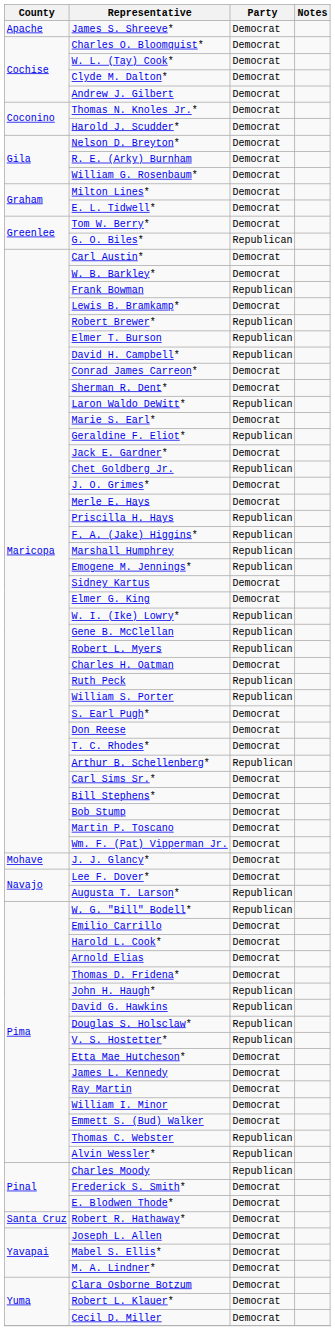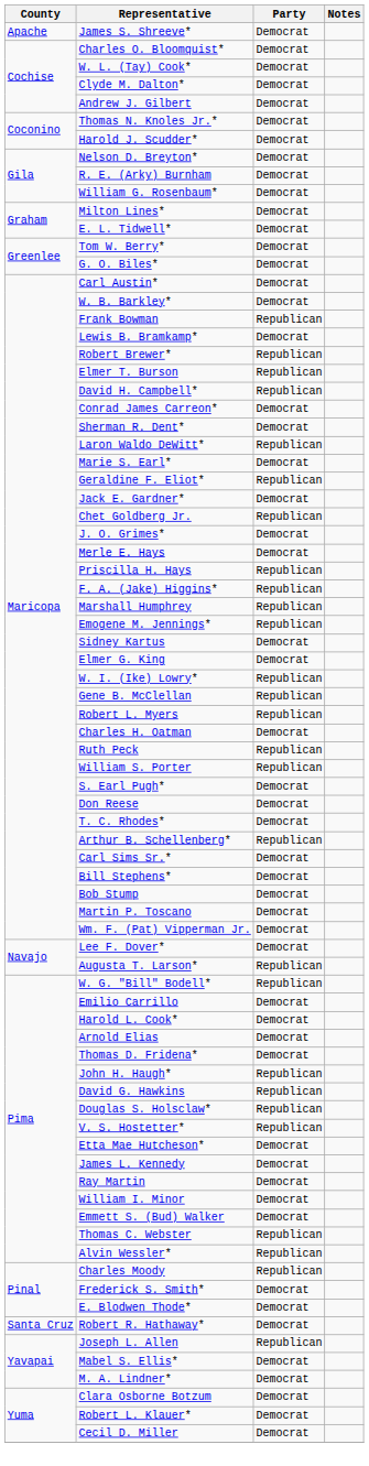 <table class="wikitable">
 <tr>
 <th>County</th>
 <th>Representative</th>
 <th>Party</th>
 <th>Notes</th>
 </tr>
 <tr>
 <td><a href='#'>Apache</a></td>
 <td><a href='#'>James S. Shreeve</a>*</td>
 <td>Democrat</td>
 <td></td>
 </tr>
 <tr>
 <td rowspan="4"><a href='#'>Cochise</a></td>
 <td><a href='#'>Charles O. Bloomquist</a>*</td>
 <td>Democrat</td>
 <td></td>
 </tr>
 <tr>
 <td><a href='#'>W. L. (Tay) Cook</a>*</td>
 <td>Democrat</td>
 <td></td>
 </tr>
 <tr>
 <td><a href='#'>Clyde M. Dalton</a>*</td>
 <td>Democrat</td>
 <td></td>
 </tr>
 <tr>
 <td><a href='#'>Andrew J. Gilbert</a></td>
 <td>Democrat</td>
 <td></td>
 </tr>
 <tr>
 <td rowspan="2"><a href='#'>Coconino</a></td>
 <td><a href='#'>Thomas N. Knoles Jr.</a>*</td>
 <td>Democrat</td>
 <td></td>
 </tr>
 <tr>
 <td><a href='#'>Harold J. Scudder</a>*</td>
 <td>Democrat</td>
 <td></td>
 </tr>
 <tr>
 <td rowspan="3"><a href='#'>Gila</a></td>
 <td><a href='#'>Nelson D. Breyton</a>*</td>
 <td>Democrat</td>
 <td></td>
 </tr>
 <tr>
 <td><a href='#'>R. E. (Arky) Burnham</a></td>
 <td>Democrat</td>
 <td></td>
 </tr>
 <tr>
 <td><a href='#'>William G. Rosenbaum</a>*</td>
 <td>Democrat</td>
 <td></td>
 </tr>
 <tr>
 <td rowspan="2"><a href='#'>Graham</a></td>
 <td><a href='#'>Milton Lines</a>*</td>
 <td>Democrat</td>
 <td></td>
 </tr>
 <tr>
 <td><a href='#'>E. L. Tidwell</a>*</td>
 <td>Democrat</td>
 <td></td>
 </tr>
 <tr>
 <td rowspan="2"><a href='#'>Greenlee</a></td>
 <td><a href='#'>Tom W. Berry</a>*</td>
 <td>Democrat</td>
 <td></td>
 </tr>
 <tr>
 <td><a href='#'>G. O. Biles</a>*</td>
-<td>Republican</td>
+<td>Democrat</td>
 <td></td>
 </tr>
 <tr>
 <td rowspan="37"><a href='#'>Maricopa</a></td>
 <td><a href='#'>Carl Austin</a>*</td>
 <td>Democrat</td>
 <td></td>
 </tr>
 <tr>
 <td><a href='#'>W. B. Barkley</a>*</td>
 <td>Democrat</td>
 <td></td>
 </tr>
 <tr>
 <td><a href='#'>Frank Bowman</a></td>
 <td>Republican</td>
 <td></td>
 </tr>
 <tr>
 <td><a href='#'>Lewis B. Bramkamp</a>*</td>
 <td>Democrat</td>
 <td></td>
 </tr>
 <tr>
 <td><a href='#'>Robert Brewer</a>*</td>
 <td>Republican</td>
 <td></td>
 </tr>
 <tr>
 <td><a href='#'>Elmer T. Burson</a></td>
 <td>Republican</td>
 <td></td>
 </tr>
 <tr>
 <td><a href='#'>David H. Campbell</a>*</td>
 <td>Republican</td>
 <td></td>
 </tr>
 <tr>
 <td><a href='#'>Conrad James Carreon</a>*</td>
 <td>Democrat</td>
 <td></td>
 </tr>
 <tr>
 <td><a href='#'>Sherman R. Dent</a>*</td>
 <td>Democrat</td>
 <td></td>
 </tr>
 <tr>
 <td><a href='#'>Laron Waldo DeWitt</a>*</td>
 <td>Republican</td>
 <td></td>
 </tr>
 <tr>
 <td><a href='#'>Marie S. Earl</a>*</td>
 <td>Democrat</td>
 <td></td>
 </tr>
 <tr>
 <td><a href='#'>Geraldine F. Eliot</a>*</td>
 <td>Republican</td>
 <td></td>
 </tr>
 <tr>
 <td><a href='#'>Jack E. Gardner</a>*</td>
 <td>Democrat</td>
 <td></td>
 </tr>
 <tr>
 <td><a href='#'>Chet Goldberg Jr.</a></td>
 <td>Republican</td>
 <td></td>
 </tr>
 <tr>
 <td><a href='#'>J. O. Grimes</a>*</td>
 <td>Democrat</td>
 <td></td>
 </tr>
 <tr>
 <td><a href='#'>Merle E. Hays</a></td>
 <td>Democrat</td>
 <td></td>
 </tr>
 <tr>
 <td><a href='#'>Priscilla H. Hays</a></td>
 <td>Republican</td>
 <td></td>
 </tr>
 <tr>
 <td><a href='#'>F. A. (Jake) Higgins</a>*</td>
 <td>Republican</td>
 <td></td>
 </tr>
 <tr>
 <td><a href='#'>Marshall Humphrey</a></td>
 <td>Republican</td>
 <td></td>
 </tr>
 <tr>
 <td><a href='#'>Emogene M. Jennings</a>*</td>
 <td>Republican</td>
 <td></td>
 </tr>
 <tr>
 <td><a href='#'>Sidney Kartus</a></td>
 <td>Democrat</td>
 <td></td>
 </tr>
 <tr>
 <td><a href='#'>Elmer G. King</a></td>
 <td>Democrat</td>
 <td></td>
 </tr>
 <tr>
 <td><a href='#'>W. I. (Ike) Lowry</a>*</td>
 <td>Republican</td>
 <td></td>
 </tr>
 <tr>
 <td><a href='#'>Gene B. McClellan</a></td>
 <td>Republican</td>
 <td></td>
 </tr>
 <tr>
 <td><a href='#'>Robert L. Myers</a></td>
 <td>Republican</td>
 <td></td>
 </tr>
 <tr>
 <td><a href='#'>Charles H. Oatman</a></td>
 <td>Democrat</td>
 <td></td>
 </tr>
 <tr>
 <td><a href='#'>Ruth Peck</a></td>
 <td>Republican</td>
 <td></td>
 </tr>
 <tr>
 <td><a href='#'>William S. Porter</a></td>
 <td>Republican</td>
 <td></td>
 </tr>
 <tr>
 <td><a href='#'>S. Earl Pugh</a>*</td>
 <td>Democrat</td>
 <td></td>
 </tr>
 <tr>
 <td><a href='#'>Don Reese</a></td>
 <td>Democrat</td>
 <td></td>
 </tr>
 <tr>
 <td><a href='#'>T. C. Rhodes</a>*</td>
 <td>Democrat</td>
 <td></td>
 </tr>
 <tr>
 <td><a href='#'>Arthur B. Schellenberg</a>*</td>
 <td>Republican</td>
 <td></td>
 </tr>
 <tr>
 <td><a href='#'>Carl Sims Sr.</a>*</td>
 <td>Democrat</td>
 <td></td>
 </tr>
 <tr>
 <td><a href='#'>Bill Stephens</a>*</td>
 <td>Democrat</td>
 <td></td>
 </tr>
 <tr>
 <td><a href='#'>Bob Stump</a></td>
 <td>Democrat</td>
 <td></td>
 </tr>
 <tr>
 <td><a href='#'>Martin P. Toscano</a></td>
 <td>Democrat</td>
 <td></td>
 </tr>
 <tr>
 <td><a href='#'>Wm. F. (Pat) Vipperman Jr.</a></td>
 <td>Democrat</td>
 <td></td>
 </tr>
 <tr>
-<td><a href='#'>Mohave</a></td>
-<td><a href='#'>J. J. Glancy</a>*</td>
-<td>Democrat</td>
-<td></td>
-</tr>
-<tr>
 <td rowspan="2"><a href='#'>Navajo</a></td>
 <td><a href='#'>Lee F. Dover</a>*</td>
 <td>Democrat</td>
 <td></td>
 </tr>
 <tr>
 <td><a href='#'>Augusta T. Larson</a>*</td>
 <td>Republican</td>
 <td></td>
 </tr>
 <tr>
 <td rowspan="16"><a href='#'>Pima</a></td>
 <td><a href='#'>W. G. "Bill" Bodell</a>*</td>
 <td>Republican</td>
 <td></td>
 </tr>
 <tr>
 <td><a href='#'>Emilio Carrillo</a></td>
 <td>Democrat</td>
 <td></td>
 </tr>
 <tr>
 <td><a href='#'>Harold L. Cook</a>*</td>
 <td>Democrat</td>
 <td></td>
 </tr>
 <tr>
 <td><a href='#'>Arnold Elias</a></td>
 <td>Democrat</td>
 <td></td>
 </tr>
 <tr>
 <td><a href='#'>Thomas D. Fridena</a>*</td>
 <td>Democrat</td>
 <td></td>
 </tr>
 <tr>
 <td><a href='#'>John H. Haugh</a>*</td>
 <td>Republican</td>
 <td></td>
 </tr>
 <tr>
 <td><a href='#'>David G. Hawkins</a></td>
 <td>Republican</td>
 <td></td>
 </tr>
 <tr>
 <td><a href='#'>Douglas S. Holsclaw</a>*</td>
 <td>Republican</td>
 <td></td>
 </tr>
 <tr>
 <td><a href='#'>V. S. Hostetter</a>*</td>
 <td>Republican</td>
 <td></td>
 </tr>
 <tr>
 <td><a href='#'>Etta Mae Hutcheson</a>*</td>
 <td>Democrat</td>
 <td></td>
 </tr>
 <tr>
 <td><a href='#'>James L. Kennedy</a></td>
 <td>Democrat</td>
 <td></td>
 </tr>
 <tr>
 <td><a href='#'>Ray Martin</a></td>
 <td>Democrat</td>
 <td></td>
 </tr>
 <tr>
 <td><a href='#'>William I. Minor</a></td>
 <td>Democrat</td>
 <td></td>
 </tr>
 <tr>
 <td><a href='#'>Emmett S. (Bud) Walker</a></td>
 <td>Democrat</td>
 <td></td>
 </tr>
 <tr>
 <td><a href='#'>Thomas C. Webster</a></td>
 <td>Republican</td>
 <td></td>
 </tr>
 <tr>
 <td><a href='#'>Alvin Wessler</a>*</td>
 <td>Republican</td>
 <td></td>
 </tr>
 <tr>
 <td rowspan="3"><a href='#'>Pinal</a></td>
 <td><a href='#'>Charles Moody</a></td>
 <td>Republican</td>
 <td></td>
 </tr>
 <tr>
 <td><a href='#'>Frederick S. Smith</a>*</td>
 <td>Democrat</td>
 <td></td>
 </tr>
 <tr>
 <td><a href='#'>E. Blodwen Thode</a>*</td>
 <td>Democrat</td>
 <td></td>
 </tr>
 <tr>
 <td><a href='#'>Santa Cruz</a></td>
 <td><a href='#'>Robert R. Hathaway</a>*</td>
 <td>Democrat</td>
 <td></td>
 </tr>
 <tr>
 <td rowspan="3"><a href='#'>Yavapai</a></td>
 <td><a href='#'>Joseph L. Allen</a></td>
-<td>Democrat</td>
+<td>Republican</td>
 <td></td>
 </tr>
 <tr>
 <td><a href='#'>Mabel S. Ellis</a>*</td>
 <td>Democrat</td>
 <td></td>
 </tr>
 <tr>
 <td><a href='#'>M. A. Lindner</a>*</td>
 <td>Democrat</td>
 <td></td>
 </tr>
 <tr>
 <td rowspan="3"><a href='#'>Yuma</a></td>
 <td><a href='#'>Clara Osborne Botzum</a></td>
 <td>Democrat</td>
 <td></td>
 </tr>
 <tr>
 <td><a href='#'>Robert L. Klauer</a>*</td>
 <td>Democrat</td>
 <td></td>
 </tr>
 <tr>
 <td><a href='#'>Cecil D. Miller</a></td>
 <td>Democrat</td>
 <td></td>
 </tr>
 <tr>
 </tr>
 </table>
